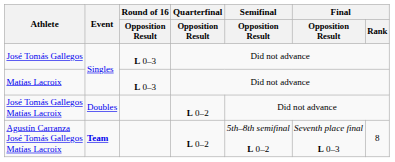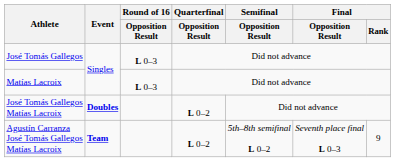 <table class=wikitable style=font-size:90%;text-align:center>
 <tr>
 <th rowspan=2>Athlete</th>
 <th rowspan=2>Event</th>
 <th>Round of 16</th>
 <th>Quarterfinal</th>
 <th>Semifinal</th>
 <th colspan=2>Final</th>
 </tr>
 <tr style=font-size:95%>
 <th>Opposition<br>Result</th>
 <th>Opposition<br>Result</th>
 <th>Opposition<br>Result</th>
 <th>Opposition<br>Result</th>
 <th>Rank</th>
 </tr>
 <tr>
 <td style="text-align:left"><a href='#'>José Tomás Gallegos</a></td>
 <td style="text-align:left" rowspan=2><a href='#'>Singles</a></td>
 <td><br><strong>L</strong> 0–3</td>
 <td colspan=4>Did not advance</td>
 </tr>
 <tr>
 <td style="text-align:left"><a href='#'>Matías Lacroix</a></td>
 <td><br><strong>L</strong> 0–3</td>
 <td colspan=4>Did not advance</td>
 </tr>
 <tr>
 <td style="text-align:left"><a href='#'>José Tomás Gallegos</a><br><a href='#'>Matías Lacroix</a></td>
-<td style="text-align:left"><a href='#'>Doubles</a></td>
+<td style="text-align:left"><strong><a href='#'>Doubles</a></strong></td>
 <td></td>
 <td><br><strong>L</strong> 0–2</td>
 <td colspan=3>Did not advance</td>
 </tr>
 <tr>
 <td style="text-align:left"><a href='#'>Agustín Carranza</a><br><a href='#'>José Tomás Gallegos</a><br><a href='#'>Matías Lacroix</a></td>
 <td style="text-align:left"><strong><a href='#'>Team</a></strong></td>
 <td></td>
 <td><br><strong>L</strong> 0–2</td>
 <td><em>5th–8th semifinal</em><br><br><strong>L</strong> 0–2</td>
 <td><em>Seventh place final</em><br>  <br><strong>L</strong> 0–3</td>
-<td>8</td>
+<td>9</td>
 </tr>
 </table>
